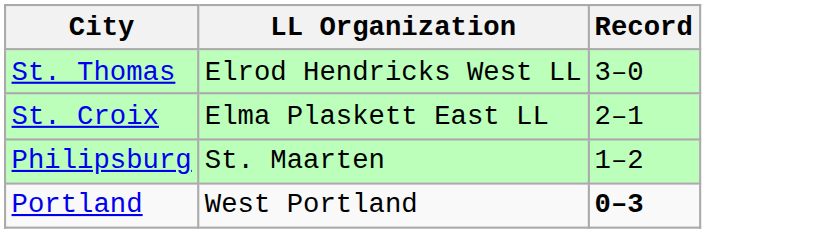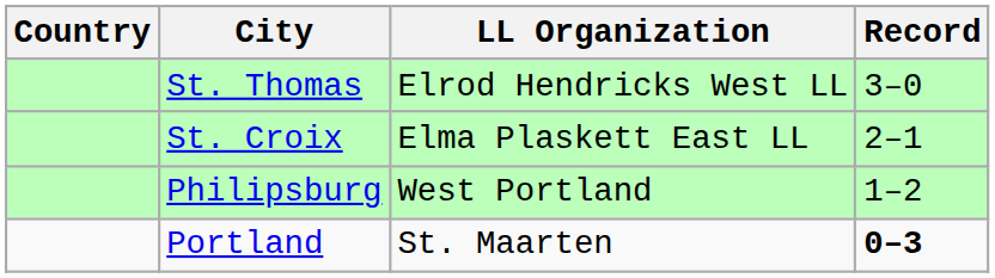 <table class="wikitable">
 <tr>
+<th>Country</th>
 <th>City</th>
 <th>LL Organization</th>
 <th>Record</th>
 </tr>
 <tr bgcolor=#bbffbb>
+<td><strong></strong></td>
 <td><a href='#'>St. Thomas</a></td>
 <td>Elrod Hendricks West LL</td>
 <td>3–0</td>
 </tr>
 <tr bgcolor=#bbffbb>
+<td><strong></strong></td>
 <td><a href='#'>St. Croix</a></td>
 <td>Elma Plaskett East LL</td>
 <td>2–1</td>
 </tr>
 <tr bgcolor=#bbffbb>
+<td><strong></strong></td>
 <td><a href='#'>Philipsburg</a></td>
-<td>St. Maarten</td>
+<td>West Portland</td>
 <td>1–2</td>
 </tr>
 <tr>
+<td><strong></strong></td>
 <td><a href='#'>Portland</a></td>
-<td>West Portland</td>
+<td>St. Maarten</td>
 <td><strong>0–3</strong></td>
 </tr>
 </table>
